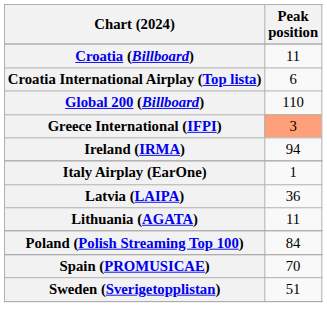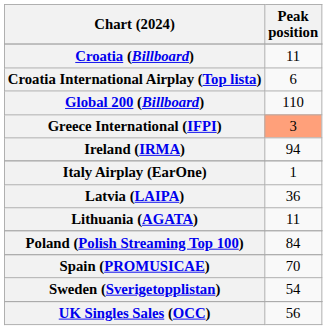 <table class="wikitable sortable plainrowheaders" style="text-align:center;">
 <tr>
 <th scope="col">Chart (2024)</th>
 <th scope="col">Peak<br>position</th>
 </tr>
 <tr>
 </tr>
 <tr>
 <th scope="row"><a href='#'>Croatia</a> (<em><a href='#'>Billboard</a></em>)</th>
 <td>11</td>
 </tr>
 <tr>
 <th scope="row">Croatia International Airplay (<a href='#'>Top lista</a>)</th>
 <td>6</td>
 </tr>
 <tr>
 <th scope="row"><a href='#'>Global 200</a> (<em><a href='#'>Billboard</a></em>)</th>
 <td>110</td>
 </tr>
 <tr>
 <th scope="row">Greece International (<a href='#'>IFPI</a>)</th>
 <td style="background: lightsalmon;">3</td>
 </tr>
 <tr>
 <th scope="row">Ireland (<a href='#'>IRMA</a>)</th>
 <td>94</td>
 </tr>
 <tr>
 </tr>
 <tr>
 <th scope="row">Italy Airplay (EarOne)</th>
 <td>1</td>
 </tr>
 <tr>
 <th scope="row">Latvia (<a href='#'>LAIPA</a>)</th>
 <td>36</td>
 </tr>
 <tr>
 <th scope="row">Lithuania (<a href='#'>AGATA</a>)</th>
 <td>11</td>
 </tr>
 <tr>
 </tr>
 <tr>
 <th scope="row">Poland (<a href='#'>Polish Streaming Top 100</a>)</th>
 <td>84</td>
 </tr>
 <tr>
 </tr>
 <tr>
 <th scope="row">Spain (<a href='#'>PROMUSICAE</a>)</th>
 <td>70</td>
 </tr>
 <tr>
 <th scope="row">Sweden (<a href='#'>Sverigetopplistan</a>)</th>
-<td>51</td>
+<td>54</td>
 </tr>
 <tr>
 </tr>
 <tr>
 </tr>
 <tr>
 </tr>
+<tr>
+<th scope="row"><a href='#'>UK Singles Sales</a> (<a href='#'>OCC</a>)</th>
+<td>56</td>
+</tr>
 </table>
